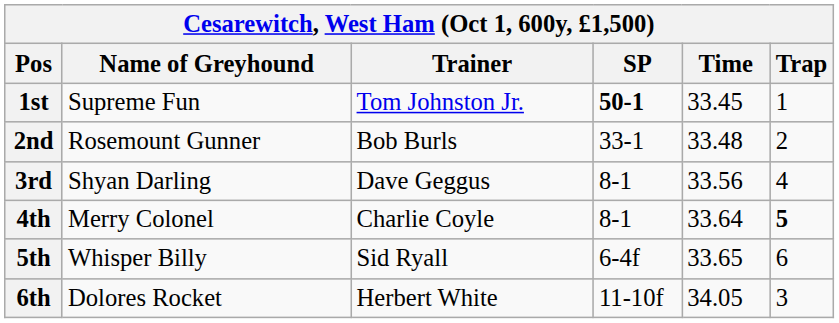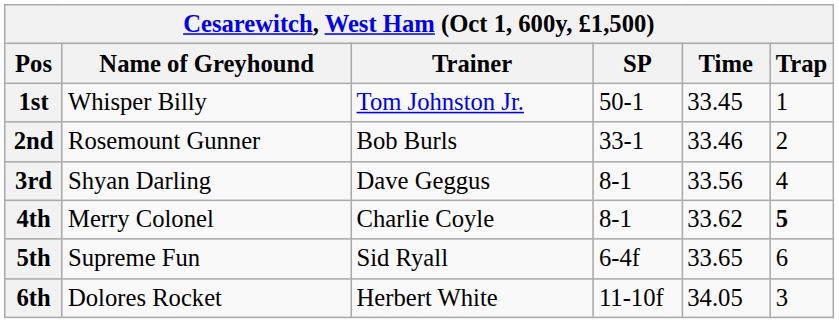 <table class="wikitable">
 <tr>
 <th colspan="6"><a href='#'>Cesarewitch</a>, <a href='#'>West Ham</a> (Oct 1, 600y, £1,500)</th>
 </tr>
 <tr>
 <th width=30>Pos</th>
 <th width=180>Name of Greyhound</th>
 <th width=150>Trainer</th>
 <th width=50>SP</th>
 <th width=50>Time</th>
 <th width=30>Trap</th>
 </tr>
 <tr>
 <th>1st</th>
-<td>Supreme Fun</td>
+<td>Whisper Billy</td>
 <td><a href='#'>Tom Johnston Jr.</a></td>
-<td><strong>50-1</strong></td>
+<td>50-1</td>
 <td>33.45</td>
 <td>1</td>
 </tr>
 <tr>
 <th>2nd</th>
 <td>Rosemount Gunner</td>
 <td>Bob Burls</td>
 <td>33-1</td>
-<td>33.48</td>
+<td>33.46</td>
 <td>2</td>
 </tr>
 <tr>
 <th>3rd</th>
 <td>Shyan Darling</td>
 <td>Dave Geggus</td>
 <td>8-1</td>
 <td>33.56</td>
 <td>4</td>
 </tr>
 <tr>
 <th>4th</th>
 <td>Merry Colonel</td>
 <td>Charlie Coyle</td>
 <td>8-1</td>
-<td>33.64</td>
+<td>33.62</td>
 <td><strong>5</strong></td>
 </tr>
 <tr>
 <th>5th</th>
-<td>Whisper Billy</td>
+<td>Supreme Fun</td>
 <td>Sid Ryall</td>
 <td>6-4f</td>
 <td>33.65</td>
 <td>6</td>
 </tr>
 <tr>
 <th>6th</th>
 <td>Dolores Rocket</td>
 <td>Herbert White</td>
 <td>11-10f</td>
 <td>34.05</td>
 <td>3</td>
 </tr>
 </table>
